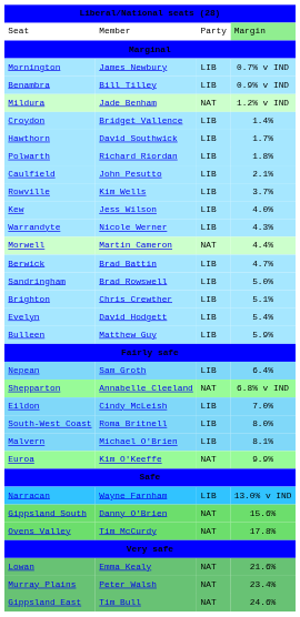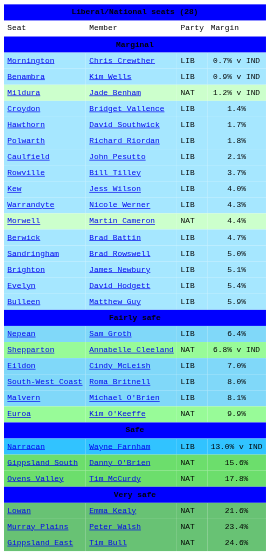 <table class="wiktable "toccolours" cellpadding="5" cellspacing="0" style="float:left; margin-right:.5em; margin-top:.4em; font-size:90%">
 <tr>
 <td colspan="4"  style="text-align:center; background:blue;"><span><strong>Liberal/National seats (28)</strong></span></td>
 </tr>
 <tr>
 <td>Seat</td>
 <td>Member</td>
 <td>Party</td>
-<td style="background: lightgreen;">Margin</td>
+<td>Margin</td>
 </tr>
 <tr>
 <td colspan="4"  style="text-align:center; background:blue;"><span><strong>Marginal</strong></span></td>
 </tr>
 <tr>
 <td style="text-align:left; background:#a6e7ff;"><a href='#'>Mornington</a></td>
-<td style="text-align:left; background:#a6e7ff;"><a href='#'>James Newbury</a></td>
+<td style="text-align:left; background:#a6e7ff;"><a href='#'>Chris Crewther</a></td>
 <td style="text-align:left; background:#a6e7ff;">LIB</td>
 <td style="text-align:center; background:#a6e7ff;">0.7% v IND</td>
 </tr>
 <tr>
 <td style="text-align:left; background:#a6e7ff;"><a href='#'>Benambra</a></td>
-<td style="text-align:left; background:#a6e7ff;"><a href='#'>Bill Tilley</a></td>
+<td style="text-align:left; background:#a6e7ff;"><a href='#'>Kim Wells</a></td>
 <td style="text-align:left; background:#a6e7ff;">LIB</td>
 <td style="text-align:center; background:#a6e7ff;">0.9% v IND</td>
 </tr>
 <tr>
 <td style="text-align:left; background:#CCFFCC;"><a href='#'>Mildura</a></td>
 <td style="text-align:left; background:#CCFFCC;"><a href='#'>Jade Benham</a></td>
 <td style="text-align:left; background:#CCFFCC;">NAT</td>
 <td style="text-align:center; background:#CCFFCC;">1.2% v IND</td>
 </tr>
 <tr>
 <td style="text-align:left; background:#a6e7ff;"><a href='#'>Croydon</a></td>
 <td style="text-align:left; background:#a6e7ff;"><a href='#'>Bridget Vallence</a></td>
 <td style="text-align:left; background:#a6e7ff;">LIB</td>
 <td style="text-align:center; background:#a6e7ff;">1.4%</td>
 </tr>
 <tr>
 <td style="text-align:left; background:#a6e7ff;"><a href='#'>Hawthorn</a></td>
 <td style="text-align:left; background:#a6e7ff;"><a href='#'>David Southwick</a></td>
 <td style="text-align:left; background:#a6e7ff;">LIB</td>
 <td style="text-align:center; background:#a6e7ff;">1.7%</td>
 </tr>
 <tr>
 <td style="text-align:left; background:#a6e7ff;"><a href='#'>Polwarth</a></td>
 <td style="text-align:left; background:#a6e7ff;"><a href='#'>Richard Riordan</a></td>
 <td style="text-align:left; background:#a6e7ff;">LIB</td>
 <td style="text-align:center; background:#a6e7ff;">1.8%</td>
 </tr>
 <tr>
 <td style="text-align:left; background:#a6e7ff;"><a href='#'>Caulfield</a></td>
 <td style="text-align:left; background:#a6e7ff;"><a href='#'>John Pesutto</a></td>
 <td style="text-align:left; background:#a6e7ff;">LIB</td>
 <td style="text-align:center; background:#a6e7ff;">2.1%</td>
 </tr>
 <tr>
 <td style="text-align:left; background:#a6e7ff;"><a href='#'>Rowville</a></td>
-<td style="text-align:left; background:#a6e7ff;"><a href='#'>Kim Wells</a></td>
+<td style="text-align:left; background:#a6e7ff;"><a href='#'>Bill Tilley</a></td>
 <td style="text-align:left; background:#a6e7ff;">LIB</td>
 <td style="text-align:center; background:#a6e7ff;">3.7%</td>
 </tr>
 <tr>
 <td style="text-align:left; background:#a6e7ff;"><a href='#'>Kew</a></td>
 <td style="text-align:left; background:#a6e7ff;"><a href='#'>Jess Wilson</a></td>
 <td style="text-align:left; background:#a6e7ff;">LIB</td>
 <td style="text-align:center; background:#a6e7ff;">4.0%</td>
 </tr>
 <tr>
 <td style="text-align:left; background:#a6e7ff;"><a href='#'>Warrandyte</a></td>
 <td style="text-align:left; background:#a6e7ff;"><a href='#'>Nicole Werner</a></td>
 <td style="text-align:left; background:#a6e7ff;">LIB</td>
 <td style="text-align:center; background:#a6e7ff;">4.3%</td>
 </tr>
 <tr>
 <td style="text-align:left; background:#CCFFCC;"><a href='#'>Morwell</a></td>
 <td style="text-align:left; background:#CCFFCC;"><a href='#'>Martin Cameron</a></td>
 <td style="text-align:left; background:#CCFFCC;">NAT</td>
 <td style="text-align:center; background:#CCFFCC;">4.4%</td>
 </tr>
 <tr>
 <td style="text-align:left; background:#a6e7ff;"><a href='#'>Berwick</a></td>
 <td style="text-align:left; background:#a6e7ff;"><a href='#'>Brad Battin</a></td>
 <td style="text-align:left; background:#a6e7ff;">LIB</td>
 <td style="text-align:center; background:#a6e7ff;">4.7%</td>
 </tr>
 <tr>
 <td style="text-align:left; background:#a6e7ff;"><a href='#'>Sandringham</a></td>
 <td style="text-align:left; background:#a6e7ff;"><a href='#'>Brad Rowswell</a></td>
 <td style="text-align:left; background:#a6e7ff;">LIB</td>
 <td style="text-align:center; background:#a6e7ff;">5.0%</td>
 </tr>
 <tr>
 <td style="text-align:left; background:#a6e7ff;"><a href='#'>Brighton</a></td>
-<td style="text-align:left; background:#a6e7ff;"><a href='#'>Chris Crewther</a></td>
+<td style="text-align:left; background:#a6e7ff;"><a href='#'>James Newbury</a></td>
 <td style="text-align:left; background:#a6e7ff;">LIB</td>
 <td style="text-align:center; background:#a6e7ff;">5.1%</td>
 </tr>
 <tr>
 <td style="text-align:left; background:#a6e7ff;"><a href='#'>Evelyn</a></td>
 <td style="text-align:left; background:#a6e7ff;"><a href='#'>David Hodgett</a></td>
 <td style="text-align:left; background:#a6e7ff;">LIB</td>
 <td style="text-align:center; background:#a6e7ff;">5.4%</td>
 </tr>
 <tr>
 <td style="text-align:left; background:#a6e7ff;"><a href='#'>Bulleen</a></td>
 <td style="text-align:left; background:#a6e7ff;"><a href='#'>Matthew Guy</a></td>
 <td style="text-align:left; background:#a6e7ff;">LIB</td>
 <td style="text-align:center; background:#a6e7ff;">5.9%</td>
 </tr>
 <tr>
 <td colspan="4"  style="text-align:center; background:blue;"><span><strong>Fairly safe</strong></span></td>
 </tr>
 <tr>
 <td style="text-align:left; background:#80d8f9;"><a href='#'>Nepean</a></td>
 <td style="text-align:left; background:#80d8f9;"><a href='#'>Sam Groth</a></td>
 <td style="text-align:left; background:#80d8f9;">LIB</td>
 <td style="text-align:center; background:#80d8f9;">6.4%</td>
 </tr>
 <tr>
 <td style="text-align:left; background:#98FB98;"><a href='#'>Shepparton</a></td>
 <td style="text-align:left; background:#98FB98;"><a href='#'>Annabelle Cleeland</a></td>
 <td style="text-align:left; background:#98FB98;">NAT</td>
 <td style="text-align:center; background:#98FB98;">6.8% v IND</td>
 </tr>
 <tr>
 <td style="text-align:left; background:#80d8f9;"><a href='#'>Eildon</a></td>
 <td style="text-align:left; background:#80d8f9;"><a href='#'>Cindy McLeish</a></td>
 <td style="text-align:left; background:#80d8f9;">LIB</td>
 <td style="text-align:center; background:#80d8f9;">7.0%</td>
 </tr>
 <tr>
 <td style="text-align:left; background:#80d8f9;"><a href='#'>South-West Coast</a></td>
 <td style="text-align:left; background:#80d8f9;"><a href='#'>Roma Britnell</a></td>
 <td style="text-align:left; background:#80d8f9;">LIB</td>
 <td style="text-align:center; background:#80d8f9;">8.0%</td>
 </tr>
 <tr>
 <td style="text-align:left; background:#80d8f9;"><a href='#'>Malvern</a></td>
 <td style="text-align:left; background:#80d8f9;"><a href='#'>Michael O'Brien</a></td>
 <td style="text-align:left; background:#80d8f9;">LIB</td>
 <td style="text-align:center; background:#80d8f9;">8.1%</td>
 </tr>
 <tr>
 <td style="text-align:left; background:#98FB98;"><a href='#'>Euroa</a></td>
 <td style="text-align:left; background:#98FB98;"><a href='#'>Kim O'Keeffe</a></td>
 <td style="text-align:left; background:#98FB98;">NAT</td>
 <td style="text-align:center; background:#98FB98;">9.9%</td>
 </tr>
 <tr>
 <td colspan="4"  style="text-align:center; background:blue;"><span><strong>Safe</strong></span></td>
 </tr>
 <tr>
 <td style="text-align:left; background:#31C3FF;"><a href='#'>Narracan</a></td>
 <td style="text-align:left; background:#31C3FF;"><a href='#'>Wayne Farnham</a></td>
 <td style="text-align:left; background:#31C3FF;">LIB</td>
 <td style="text-align:center; background:#31C3FF;">13.0% v IND</td>
 </tr>
 <tr>
 <td style="text-align:left; background:#6cde6c;"><a href='#'>Gippsland South</a></td>
 <td style="text-align:left; background:#6cde6c;"><a href='#'>Danny O'Brien</a></td>
 <td style="text-align:left; background:#6cde6c;">NAT</td>
 <td style="text-align:center; background:#6cde6c;">15.6%</td>
 </tr>
 <tr>
 <td style="text-align:left; background:#6cde6c;"><a href='#'>Ovens Valley</a></td>
 <td style="text-align:left; background:#6cde6c;"><a href='#'>Tim McCurdy</a></td>
 <td style="text-align:left; background:#6cde6c;">NAT</td>
 <td style="text-align:center; background:#6cde6c;">17.8%</td>
 </tr>
 <tr>
 <td colspan="4"  style="text-align:center; background:blue;"><span><strong>Very safe</strong></span></td>
 </tr>
 <tr>
 <td style="text-align:left; background:#68c274;"><a href='#'>Lowan</a></td>
 <td style="text-align:left; background:#68c274;"><a href='#'>Emma Kealy</a></td>
 <td style="text-align:left; background:#68c274;">NAT</td>
 <td style="text-align:center; background:#68c274;">21.6%</td>
 </tr>
 <tr>
 <td style="text-align:left; background:#68c274;"><a href='#'>Murray Plains</a></td>
 <td style="text-align:left; background:#68c274;"><a href='#'>Peter Walsh</a></td>
 <td style="text-align:left; background:#68c274;">NAT</td>
 <td style="text-align:center; background:#68c274;">23.4%</td>
 </tr>
 <tr>
 <td style="text-align:left; background:#68c274;"><a href='#'>Gippsland East</a></td>
 <td style="text-align:left; background:#68c274;"><a href='#'>Tim Bull</a></td>
 <td style="text-align:left; background:#68c274;">NAT</td>
 <td style="text-align:center; background:#68c274;">24.6%</td>
 </tr>
 <tr>
 </tr>
 </table>
